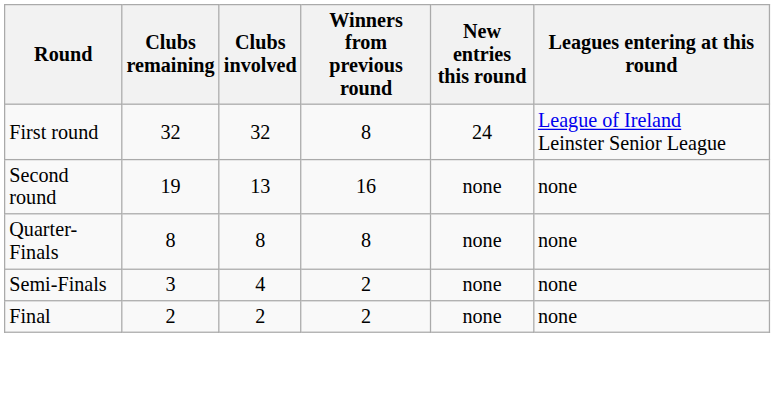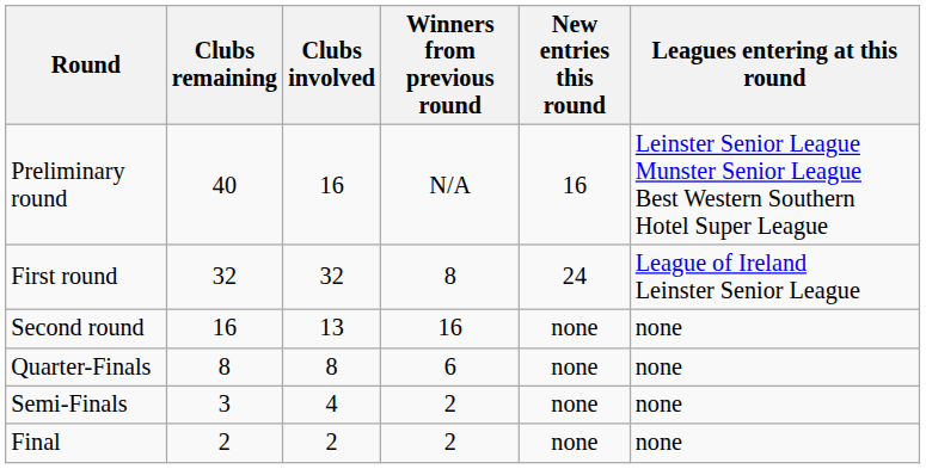 <table class="wikitable">
 <tr>
 <th>Round</th>
 <th>Clubs<br>remaining</th>
 <th>Clubs<br>involved</th>
 <th>Winners from<br>previous round</th>
 <th>New entries<br>this round</th>
 <th>Leagues entering at this round</th>
+</tr>
+<tr>
+<td>Preliminary round</td>
+<td style="text-align:center;">40</td>
+<td style="text-align:center;">16</td>
+<td style="text-align:center;">N/A</td>
+<td style="text-align:center;">16</td>
+<td><a href='#'>Leinster Senior League</a><br><a href='#'>Munster Senior League</a><br>Best Western Southern Hotel Super League</td>
 </tr>
 <tr>
 <td>First round</td>
 <td style="text-align:center;">32</td>
 <td style="text-align:center;">32</td>
 <td style="text-align:center;">8</td>
 <td style="text-align:center;">24</td>
 <td><a href='#'>League of Ireland</a><br>Leinster Senior League</td>
 </tr>
 <tr>
 <td>Second round</td>
-<td style="text-align:center;">19</td>
+<td style="text-align:center;">16</td>
 <td style="text-align:center;">13</td>
 <td style="text-align:center;">16</td>
 <td style="text-align:center;">none</td>
 <td>none</td>
 </tr>
 <tr>
 <td>Quarter-Finals</td>
 <td style="text-align:center;">8</td>
 <td style="text-align:center;">8</td>
-<td style="text-align:center;">8</td>
+<td style="text-align:center;">6</td>
 <td style="text-align:center;">none</td>
 <td>none</td>
 </tr>
 <tr>
 <td>Semi-Finals</td>
 <td style="text-align:center;">3</td>
 <td style="text-align:center;">4</td>
 <td style="text-align:center;">2</td>
 <td style="text-align:center;">none</td>
 <td>none</td>
 </tr>
 <tr>
 <td>Final</td>
 <td style="text-align:center;">2</td>
 <td style="text-align:center;">2</td>
 <td style="text-align:center;">2</td>
 <td style="text-align:center;">none</td>
 <td>none</td>
 </tr>
 </table>
